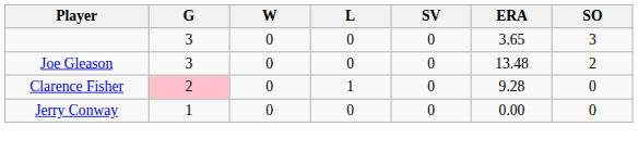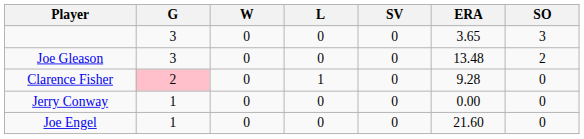 <table class="wikitable sortable">
 <tr>
 <th bgcolor="#DDDDFF" width="16%">Player</th>
 <th bgcolor="#DDDDFF" width="9%">G</th>
 <th bgcolor="#DDDDFF" width="9%">W</th>
 <th bgcolor="#DDDDFF" width="9%">L</th>
 <th bgcolor="#DDDDFF" width="9%">SV</th>
 <th bgcolor="#DDDDFF" width="9%">ERA</th>
 <th bgcolor="#DDDDFF" width="9%">SO</th>
 </tr>
 <tr align="center">
 <td></td>
 <td>3</td>
 <td>0</td>
 <td>0</td>
 <td>0</td>
 <td>3.65</td>
 <td>3</td>
 </tr>
 <tr align="center">
 <td><a href='#'>Joe Gleason</a></td>
 <td>3</td>
 <td>0</td>
 <td>0</td>
 <td>0</td>
 <td>13.48</td>
 <td>2</td>
 </tr>
 <tr align=center>
 <td><a href='#'>Clarence Fisher</a></td>
 <td style="background: pink;">2</td>
 <td>0</td>
 <td>1</td>
 <td>0</td>
 <td>9.28</td>
 <td>0</td>
 </tr>
 <tr align=center>
 <td><a href='#'>Jerry Conway</a></td>
 <td>1</td>
 <td>0</td>
 <td>0</td>
 <td>0</td>
 <td>0.00</td>
 <td>0</td>
 </tr>
+<tr align=center>
+<td><a href='#'>Joe Engel</a></td>
+<td>1</td>
+<td>0</td>
+<td>0</td>
+<td>0</td>
+<td>21.60</td>
+<td>0</td>
+</tr>
 </table>
